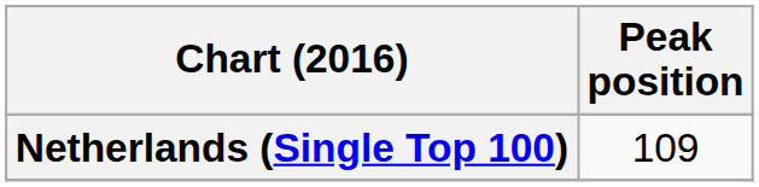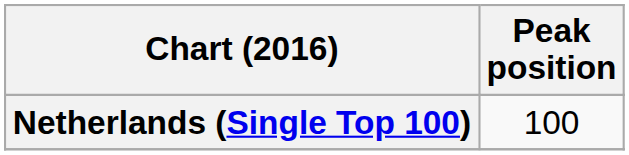 <table class="wikitable sortable plainrowheaders">
 <tr>
 <th scope="col">Chart (2016)</th>
 <th scope="col">Peak<br>position</th>
 </tr>
 <tr>
 </tr>
 <tr>
 </tr>
 <tr>
 <th scope="row">Netherlands (<a href='#'>Single Top 100</a>)</th>
-<td align="center">109</td>
+<td align="center">100</td>
 </tr>
 <tr>
 </tr>
 <tr>
 </tr>
 <tr>
 </tr>
 <tr>
 </tr>
 <tr>
 </tr>
 </table>
